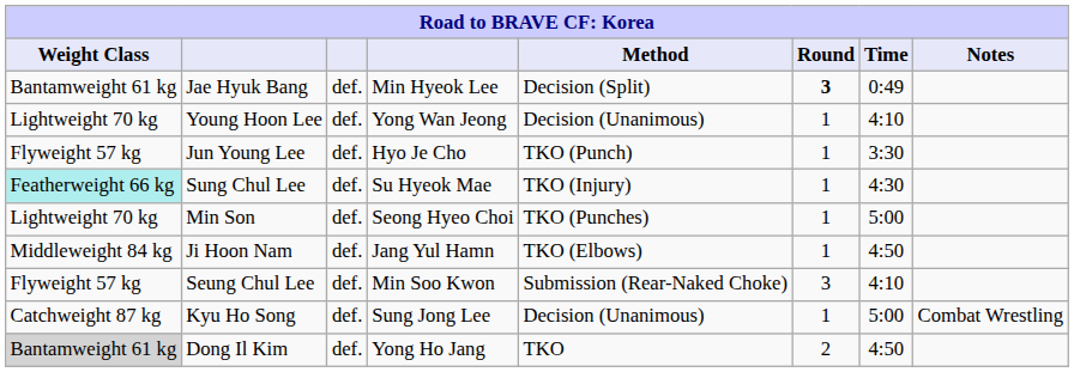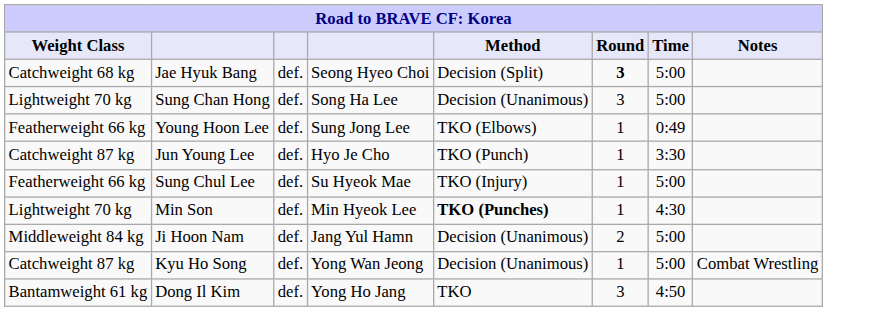 <table class="wikitable" style="font-size: 80%;">
 <tr>
 <th colspan="8" style="background-color: #ccf; color: #000080; text-align: center;"><strong>Road to BRAVE CF: Korea</strong></th>
 </tr>
 <tr>
 <th colspan="1" style="background-color: #E6E8FA; color: #000000; text-align: center;">Weight Class</th>
 <th colspan="1" style="background-color: #E6E8FA; color: #000000; text-align: center;"></th>
 <th colspan="1" style="background-color: #E6E8FA; color: #000000; text-align: center;"></th>
 <th colspan="1" style="background-color: #E6E8FA; color: #000000; text-align: center;"></th>
 <th colspan="1" style="background-color: #E6E8FA; color: #000000; text-align: center;">Method</th>
 <th colspan="1" style="background-color: #E6E8FA; color: #000000; text-align: center;">Round</th>
 <th colspan="1" style="background-color: #E6E8FA; color: #000000; text-align: center;">Time</th>
 <th colspan="1" style="background-color: #E6E8FA; color: #000000; text-align: center;">Notes</th>
 </tr>
 <tr>
-<td>Bantamweight 61 kg</td>
+<td>Catchweight 68 kg</td>
 <td> Jae Hyuk Bang</td>
 <td>def.</td>
-<td> Min Hyeok Lee</td>
+<td> Seong Hyeo Choi</td>
 <td>Decision (Split)</td>
 <td align=center><strong>3</strong></td>
+<td align=center>5:00</td>
+<td></td>
+</tr>
+<tr>
+<td>Lightweight 70 kg</td>
+<td> Sung Chan Hong</td>
+<td>def.</td>
+<td> Song Ha Lee</td>
+<td>Decision (Unanimous)</td>
+<td align=center>3</td>
+<td align=center>5:00</td>
+<td></td>
+</tr>
+<tr>
+<td>Featherweight 66 kg</td>
+<td> Young Hoon Lee</td>
+<td>def.</td>
+<td> Sung Jong Lee</td>
+<td>TKO (Elbows)</td>
+<td align=center>1</td>
 <td align=center>0:49</td>
 <td></td>
 </tr>
 <tr>
-<td>Lightweight 70 kg</td>
-<td> Young Hoon Lee</td>
-<td>def.</td>
-<td> Yong Wan Jeong</td>
-<td>Decision (Unanimous)</td>
-<td align=center>1</td>
-<td align=center>4:10</td>
-<td></td>
-</tr>
-<tr>
-<td>Flyweight 57 kg</td>
+<td>Catchweight 87 kg</td>
 <td> Jun Young Lee</td>
 <td>def.</td>
 <td> Hyo Je Cho</td>
 <td>TKO (Punch)</td>
 <td align=center>1</td>
 <td align=center>3:30</td>
 <td></td>
 </tr>
 <tr>
-<td style="background: paleturquoise;">Featherweight 66 kg</td>
+<td>Featherweight 66 kg</td>
 <td> Sung Chul Lee</td>
 <td>def.</td>
 <td> Su Hyeok Mae</td>
 <td>TKO (Injury)</td>
 <td align=center>1</td>
-<td align=center>4:30</td>
+<td align=center>5:00</td>
 <td></td>
 </tr>
 <tr>
 <td>Lightweight 70 kg</td>
 <td> Min Son</td>
 <td>def.</td>
-<td> Seong Hyeo Choi</td>
-<td>TKO (Punches)</td>
+<td> Min Hyeok Lee</td>
+<td><strong>TKO (Punches)</strong></td>
 <td align=center>1</td>
-<td align=center>5:00</td>
+<td align=center>4:30</td>
 <td></td>
 </tr>
 <tr>
 <td>Middleweight 84 kg</td>
 <td> Ji Hoon Nam</td>
 <td>def.</td>
 <td> Jang Yul Hamn</td>
-<td>TKO (Elbows)</td>
-<td align=center>1</td>
-<td align=center>4:50</td>
-<td></td>
-</tr>
-<tr>
-<td>Flyweight 57 kg</td>
-<td> Seung Chul Lee</td>
-<td>def.</td>
-<td> Min Soo Kwon</td>
-<td>Submission (Rear-Naked Choke)</td>
-<td align=center>3</td>
-<td align=center>4:10</td>
+<td>Decision (Unanimous)</td>
+<td align=center>2</td>
+<td align=center>5:00</td>
 <td></td>
 </tr>
 <tr>
 <td>Catchweight 87 kg</td>
 <td> Kyu Ho Song</td>
 <td>def.</td>
-<td> Sung Jong Lee</td>
+<td> Yong Wan Jeong</td>
 <td>Decision (Unanimous)</td>
 <td align=center>1</td>
 <td align=center>5:00</td>
 <td>Combat Wrestling</td>
 </tr>
 <tr>
-<td style="background: lightgrey;">Bantamweight 61 kg</td>
+<td>Bantamweight 61 kg</td>
 <td> Dong Il Kim</td>
 <td>def.</td>
 <td> Yong Ho Jang</td>
 <td>TKO</td>
-<td align=center>2</td>
+<td align=center>3</td>
 <td align=center>4:50</td>
 <td></td>
 </tr>
 </table>
